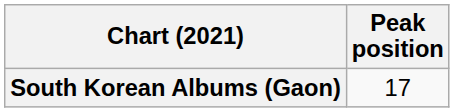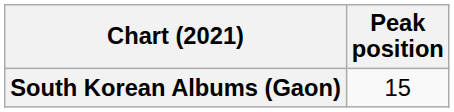 <table class="wikitable plainrowheaders" style="text-align:center">
 <tr>
 <th>Chart (2021)</th>
 <th>Peak<br>position</th>
 </tr>
 <tr>
 <th scope="row">South Korean Albums (Gaon)</th>
-<td align="center">17</td>
+<td align="center">15</td>
 </tr>
 </table>
